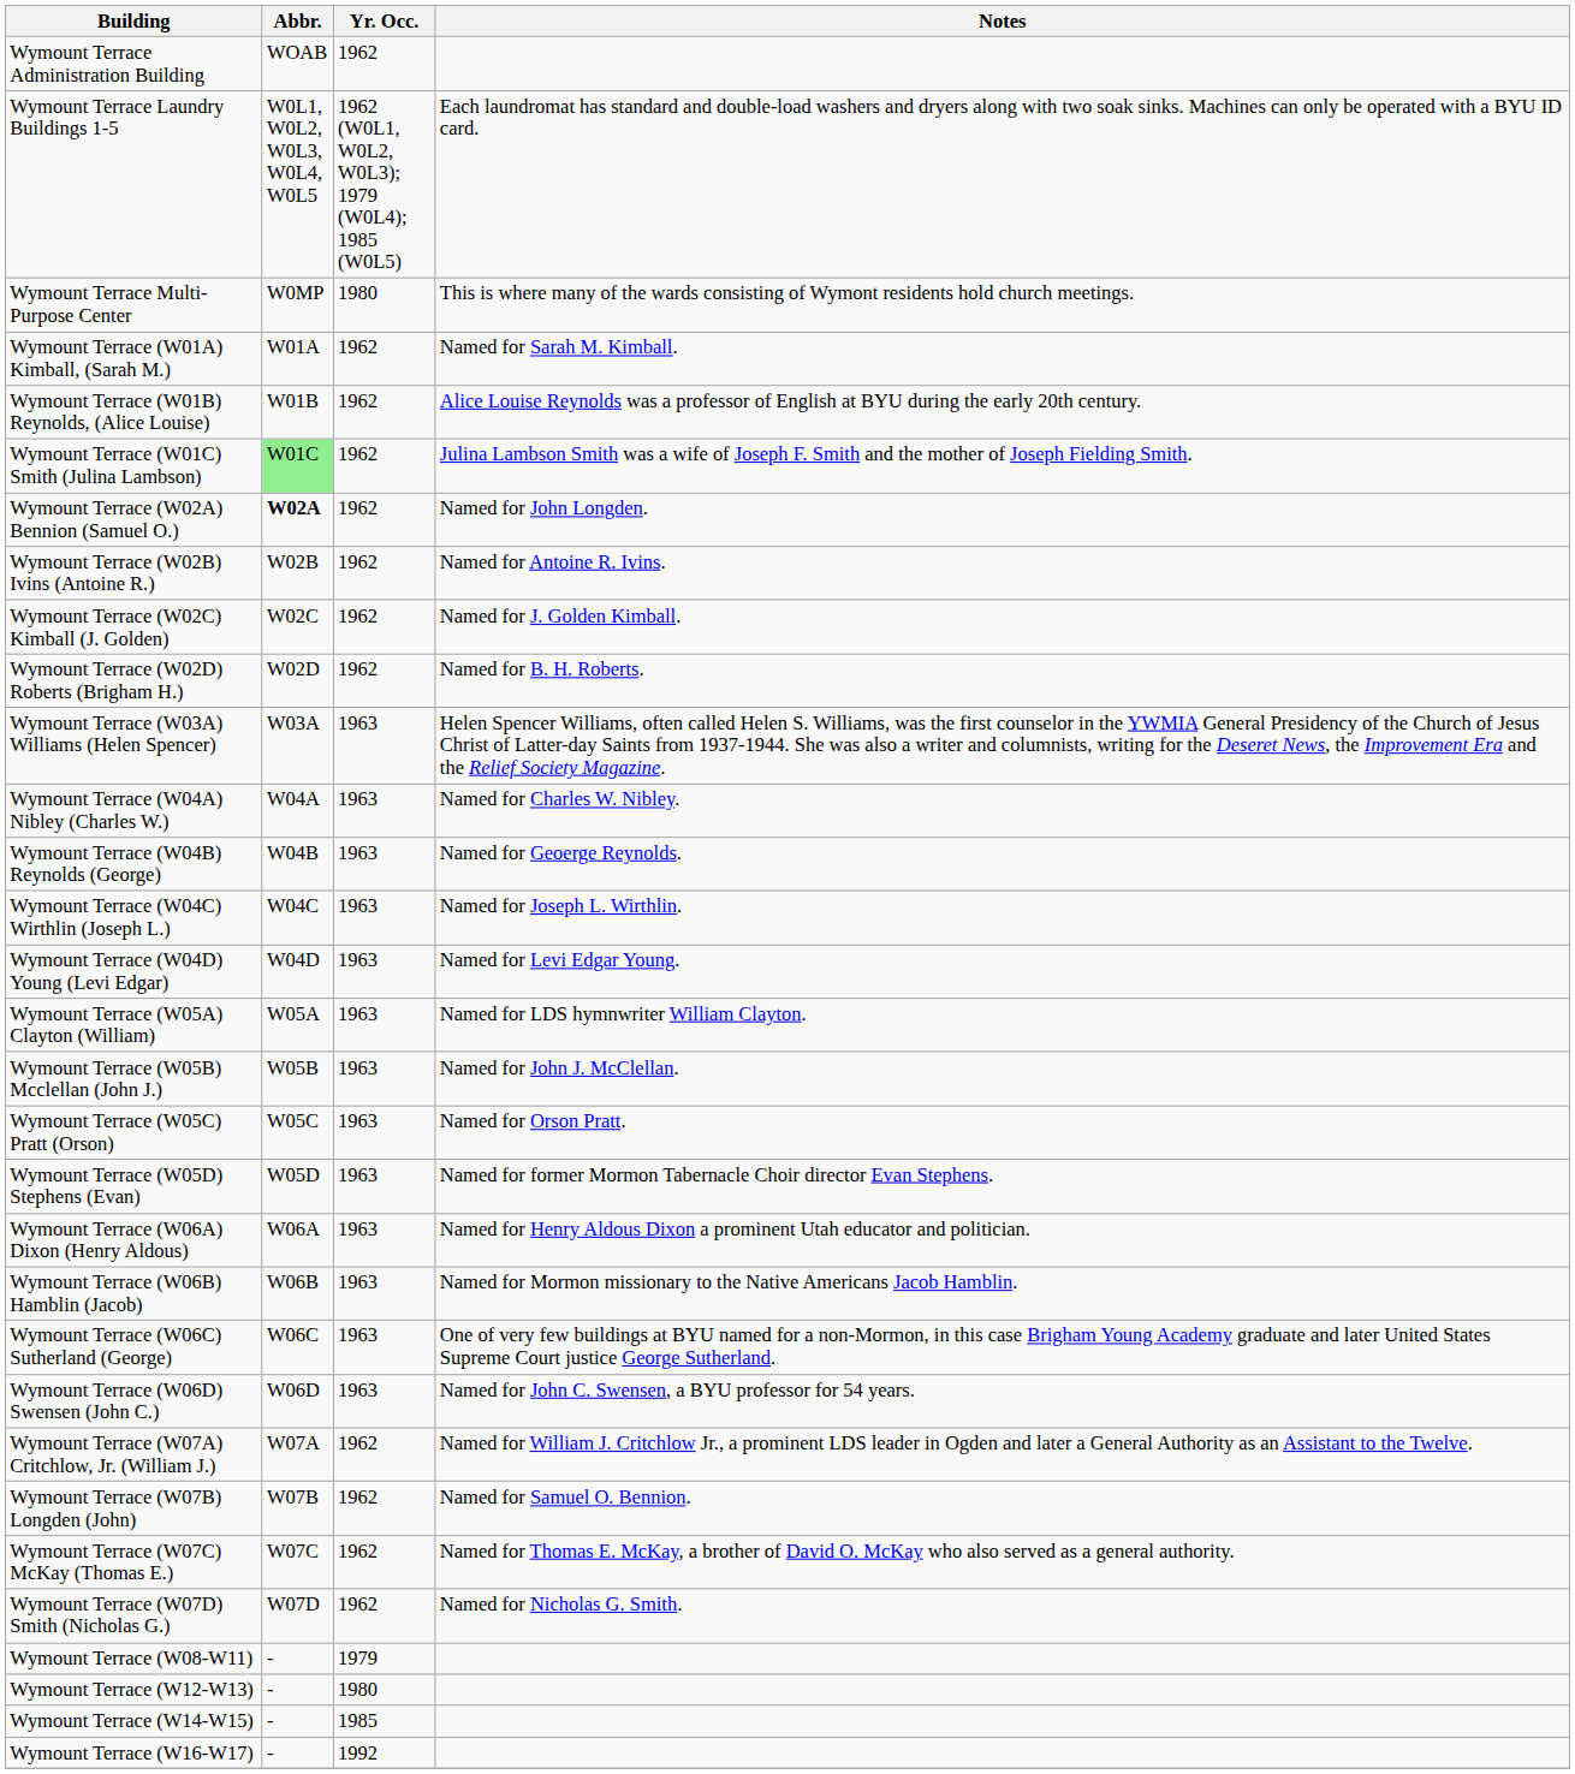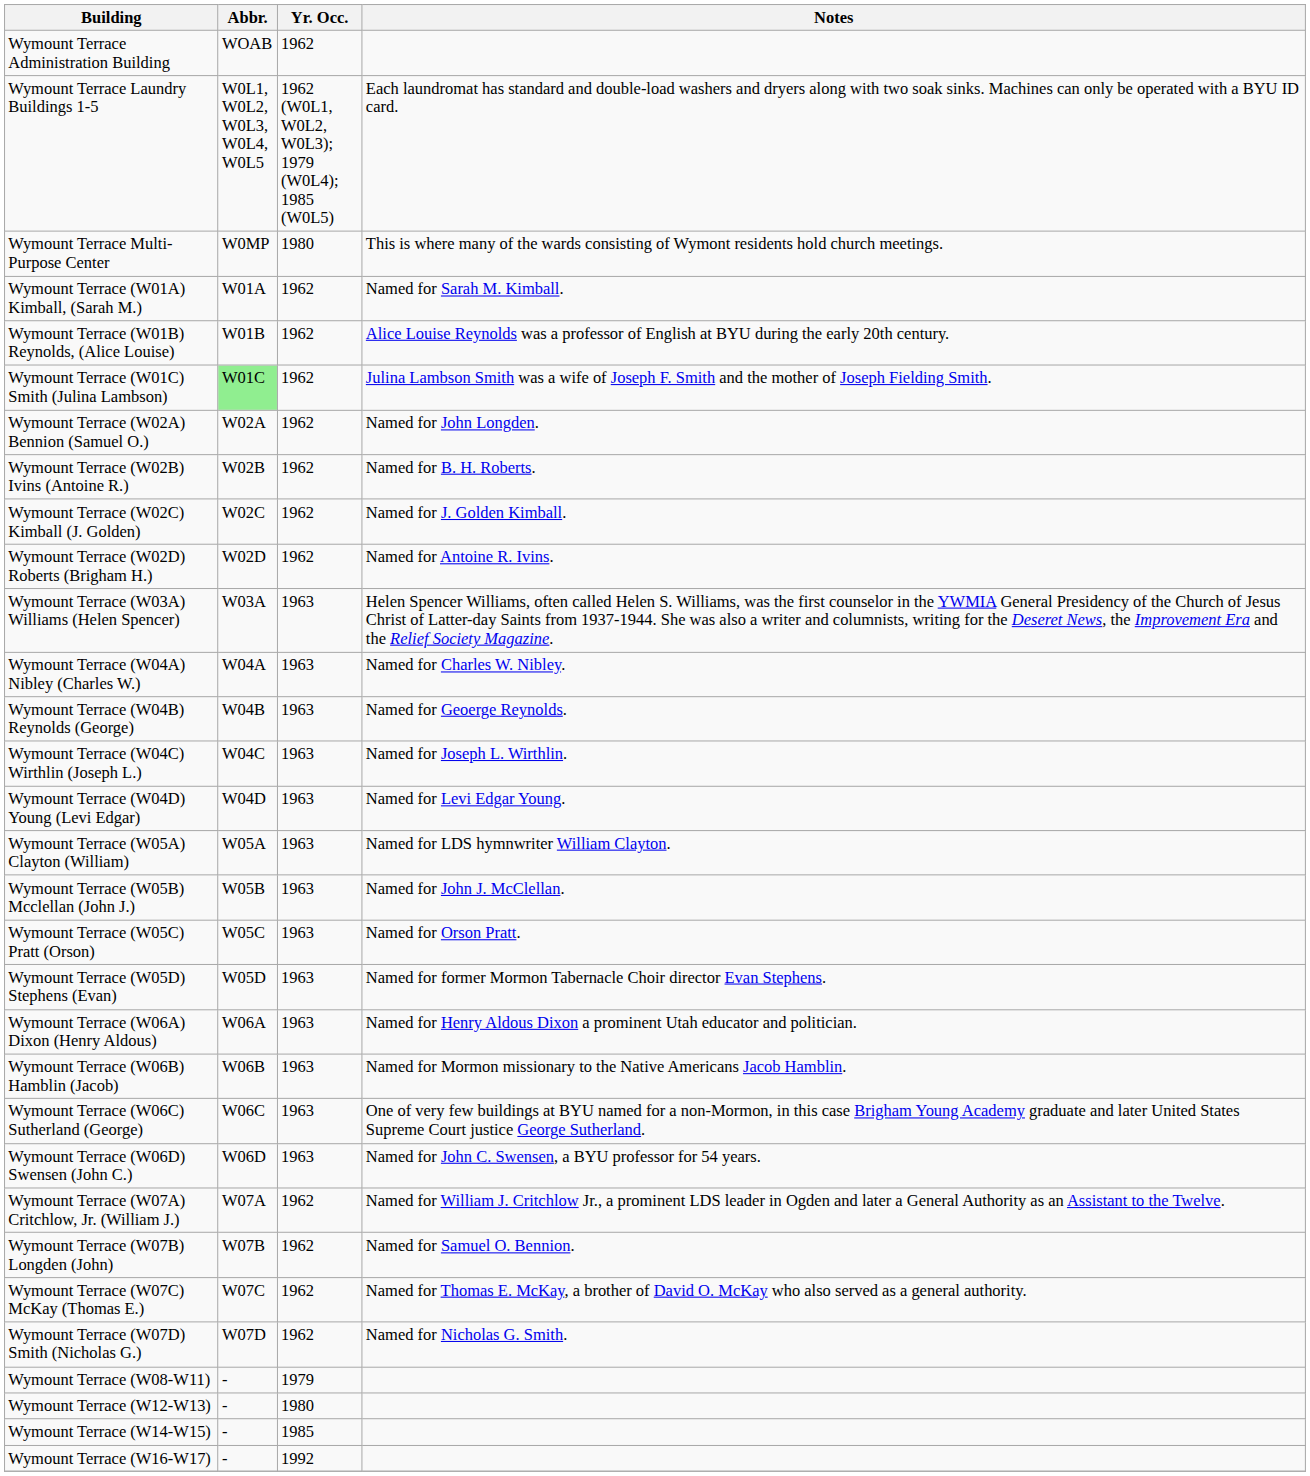 <table class="wikitable sortable" style="width:100%;">
 <tr>
 <th width="200">Building</th>
 <th width="50">Abbr.</th>
 <th width="75">Yr. Occ.</th>
 <th class="unsortable">Notes</th>
 </tr>
 <tr valign="top">
 <td>Wymount Terrace Administration Building</td>
 <td>WOAB</td>
 <td>1962</td>
 <td></td>
 </tr>
 <tr valign="top">
 <td>Wymount Terrace Laundry Buildings 1-5</td>
 <td>W0L1, W0L2, W0L3, W0L4, W0L5</td>
 <td>1962 (W0L1, W0L2, W0L3); 1979 (W0L4); 1985 (W0L5)</td>
 <td>Each laundromat has standard and double-load washers and dryers along with two soak sinks. Machines can only be operated with a BYU ID card.</td>
 </tr>
 <tr valign="top">
 <td>Wymount Terrace Multi-Purpose Center</td>
 <td>W0MP</td>
 <td>1980</td>
 <td>This is where many of the wards consisting of Wymont residents hold church meetings.</td>
 </tr>
 <tr valign="top">
 <td>Wymount Terrace (W01A) Kimball, (Sarah M.)</td>
 <td>W01A</td>
 <td>1962</td>
 <td>Named for <a href='#'>Sarah M. Kimball</a>.</td>
 </tr>
 <tr valign="top">
 <td>Wymount Terrace (W01B) Reynolds, (Alice Louise)</td>
 <td>W01B</td>
 <td>1962</td>
 <td><a href='#'>Alice Louise Reynolds</a> was a professor of English at BYU during the early 20th century.</td>
 </tr>
 <tr valign="top">
 <td>Wymount Terrace (W01C) Smith (Julina Lambson)</td>
 <td style="background: lightgreen;">W01C</td>
 <td>1962</td>
 <td><a href='#'>Julina Lambson Smith</a> was a wife of <a href='#'>Joseph F. Smith</a> and the mother of <a href='#'>Joseph Fielding Smith</a>.</td>
 </tr>
 <tr valign="top">
 <td>Wymount Terrace (W02A) Bennion (Samuel O.)</td>
-<td><strong>W02A</strong></td>
+<td>W02A</td>
 <td>1962</td>
 <td>Named for <a href='#'>John Longden</a>.</td>
 </tr>
 <tr valign="top">
 <td>Wymount Terrace (W02B) Ivins (Antoine R.)</td>
 <td>W02B</td>
 <td>1962</td>
-<td>Named for <a href='#'>Antoine R. Ivins</a>.</td>
+<td>Named for <a href='#'>B. H. Roberts</a>.</td>
 </tr>
 <tr valign="top">
 <td>Wymount Terrace (W02C) Kimball (J. Golden)</td>
 <td>W02C</td>
 <td>1962</td>
 <td>Named for <a href='#'>J. Golden Kimball</a>.</td>
 </tr>
 <tr valign="top">
 <td>Wymount Terrace (W02D) Roberts (Brigham H.)</td>
 <td>W02D</td>
 <td>1962</td>
-<td>Named for <a href='#'>B. H. Roberts</a>.</td>
+<td>Named for <a href='#'>Antoine R. Ivins</a>.</td>
 </tr>
 <tr valign="top">
 <td>Wymount Terrace (W03A) Williams (Helen Spencer)</td>
 <td>W03A</td>
 <td>1963</td>
 <td>Helen Spencer Williams, often called Helen S. Williams, was the first counselor in the <a href='#'>YWMIA</a> General Presidency of the Church of Jesus Christ of Latter-day Saints from 1937-1944.  She was also a writer and columnists, writing for the <em><a href='#'>Deseret News</a></em>, the <em><a href='#'>Improvement Era</a></em> and the <em><a href='#'>Relief Society Magazine</a></em>.</td>
 </tr>
 <tr valign="top">
 <td>Wymount Terrace (W04A) Nibley (Charles W.)</td>
 <td>W04A</td>
 <td>1963</td>
 <td>Named for <a href='#'>Charles W. Nibley</a>.</td>
 </tr>
 <tr valign="top">
 <td>Wymount Terrace (W04B) Reynolds (George)</td>
 <td>W04B</td>
 <td>1963</td>
 <td>Named for <a href='#'>Geoerge Reynolds</a>.</td>
 </tr>
 <tr valign="top">
 <td>Wymount Terrace (W04C) Wirthlin (Joseph L.)</td>
 <td>W04C</td>
 <td>1963</td>
 <td>Named for <a href='#'>Joseph L. Wirthlin</a>.</td>
 </tr>
 <tr valign="top">
 <td>Wymount Terrace (W04D) Young (Levi Edgar)</td>
 <td>W04D</td>
 <td>1963</td>
 <td>Named for <a href='#'>Levi Edgar Young</a>.</td>
 </tr>
 <tr valign="top">
 <td>Wymount Terrace (W05A) Clayton (William)</td>
 <td>W05A</td>
 <td>1963</td>
 <td>Named for LDS hymnwriter <a href='#'>William Clayton</a>.</td>
 </tr>
 <tr valign="top">
 <td>Wymount Terrace (W05B) Mcclellan (John J.)</td>
 <td>W05B</td>
 <td>1963</td>
 <td>Named for <a href='#'>John J. McClellan</a>.</td>
 </tr>
 <tr valign="top">
 <td>Wymount Terrace (W05C) Pratt (Orson)</td>
 <td>W05C</td>
 <td>1963</td>
 <td>Named for <a href='#'>Orson Pratt</a>.</td>
 </tr>
 <tr valign="top">
 <td>Wymount Terrace (W05D) Stephens (Evan)</td>
 <td>W05D</td>
 <td>1963</td>
 <td>Named for former Mormon Tabernacle Choir director <a href='#'>Evan Stephens</a>.</td>
 </tr>
 <tr valign="top">
 <td>Wymount Terrace (W06A) Dixon (Henry Aldous)</td>
 <td>W06A</td>
 <td>1963</td>
 <td>Named for <a href='#'>Henry Aldous Dixon</a> a prominent Utah educator and politician.</td>
 </tr>
 <tr valign="top">
 <td>Wymount Terrace (W06B) Hamblin (Jacob)</td>
 <td>W06B</td>
 <td>1963</td>
 <td>Named for Mormon missionary to the Native Americans <a href='#'>Jacob Hamblin</a>.</td>
 </tr>
 <tr valign="top">
 <td>Wymount Terrace (W06C) Sutherland (George)</td>
 <td>W06C</td>
 <td>1963</td>
 <td>One of very few buildings at BYU named for a non-Mormon, in this case <a href='#'>Brigham Young Academy</a> graduate and later United States Supreme Court justice <a href='#'>George Sutherland</a>.</td>
 </tr>
 <tr valign="top">
 <td>Wymount Terrace (W06D) Swensen (John C.)</td>
 <td>W06D</td>
 <td>1963</td>
 <td>Named for <a href='#'>John C. Swensen</a>, a BYU professor for 54 years.</td>
 </tr>
 <tr valign="top">
 <td>Wymount Terrace (W07A) Critchlow, Jr. (William J.)</td>
 <td>W07A</td>
 <td>1962</td>
 <td>Named for <a href='#'>William J. Critchlow</a> Jr., a prominent LDS leader in Ogden and later a General Authority as an <a href='#'>Assistant to the Twelve</a>.</td>
 </tr>
 <tr valign="top">
 <td>Wymount Terrace (W07B) Longden (John)</td>
 <td>W07B</td>
 <td>1962</td>
 <td>Named for <a href='#'>Samuel O. Bennion</a>.</td>
 </tr>
 <tr valign="top">
 <td>Wymount Terrace (W07C) McKay (Thomas E.)</td>
 <td>W07C</td>
 <td>1962</td>
 <td>Named for <a href='#'>Thomas E. McKay</a>, a brother of <a href='#'>David O. McKay</a> who also served as a general authority.</td>
 </tr>
 <tr valign="top">
 <td>Wymount Terrace (W07D) Smith (Nicholas G.)</td>
 <td>W07D</td>
 <td>1962</td>
 <td>Named for <a href='#'>Nicholas G. Smith</a>.</td>
 </tr>
 <tr valign="top">
 <td>Wymount Terrace (W08-W11)</td>
 <td>-</td>
 <td>1979</td>
 <td></td>
 </tr>
 <tr valign="top">
 <td>Wymount Terrace (W12-W13)</td>
 <td>-</td>
 <td>1980</td>
 <td></td>
 </tr>
 <tr valign="top">
 <td>Wymount Terrace (W14-W15)</td>
 <td>-</td>
 <td>1985</td>
 <td></td>
 </tr>
 <tr valign="top">
 <td>Wymount Terrace (W16-W17)</td>
 <td>-</td>
 <td>1992</td>
 <td></td>
 </tr>
 <tr valign="top">
 </tr>
 </table>
